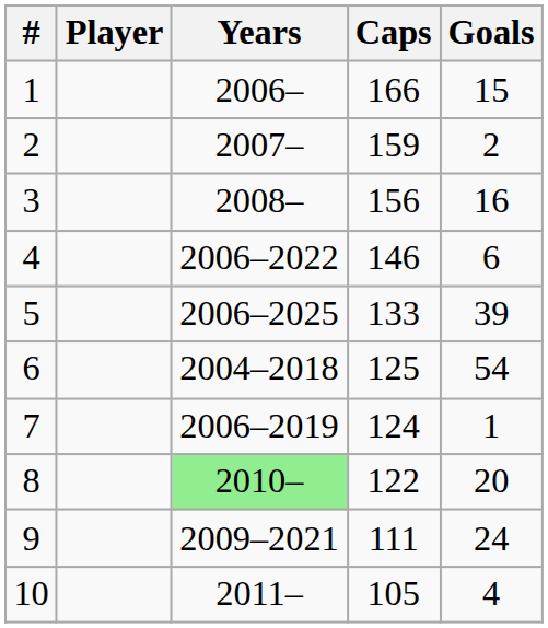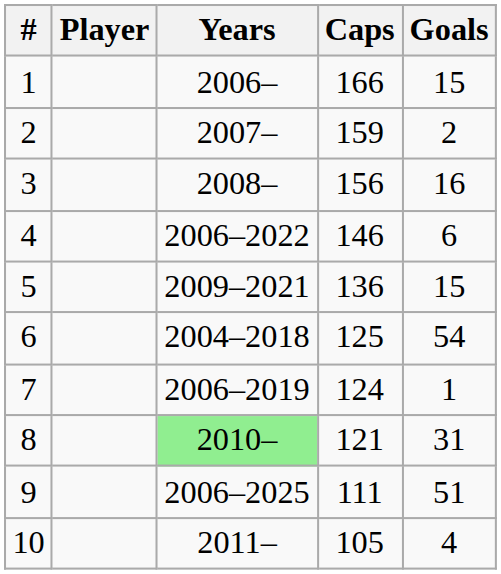 <table class="wikitable sortable" style="text-align: center;">
 <tr>
 <th>#</th>
 <th>Player</th>
 <th>Years</th>
 <th>Caps</th>
 <th>Goals</th>
 </tr>
 <tr>
 <td>1</td>
 <td align="left"><strong></strong></td>
 <td>2006–</td>
 <td>166</td>
 <td>15</td>
 </tr>
 <tr>
 <td>2</td>
 <td align="left"><strong></strong></td>
 <td>2007–</td>
 <td>159</td>
 <td>2</td>
 </tr>
 <tr>
 <td>3</td>
 <td align="left"><strong></strong></td>
 <td>2008–</td>
 <td>156</td>
 <td>16</td>
 </tr>
 <tr>
 <td>4</td>
 <td align="left"></td>
 <td>2006–2022</td>
 <td>146</td>
 <td>6</td>
 </tr>
 <tr>
 <td>5</td>
 <td align="left"></td>
-<td>2006–2025</td>
-<td>133</td>
-<td>39</td>
+<td>2009–2021</td>
+<td>136</td>
+<td>15</td>
 </tr>
 <tr>
 <td>6</td>
 <td align="left"></td>
 <td>2004–2018</td>
 <td>125</td>
 <td>54</td>
 </tr>
 <tr>
 <td>7</td>
 <td align="left"></td>
 <td>2006–2019</td>
 <td>124</td>
 <td>1</td>
 </tr>
 <tr>
 <td>8</td>
 <td align="left"><strong></strong></td>
 <td style="background: lightgreen;">2010–</td>
-<td>122</td>
-<td>20</td>
+<td>121</td>
+<td>31</td>
 </tr>
 <tr>
 <td>9</td>
 <td align="left"></td>
-<td>2009–2021</td>
+<td>2006–2025</td>
 <td>111</td>
-<td>24</td>
+<td>51</td>
 </tr>
 <tr>
 <td>10</td>
 <td align="left"><strong></strong></td>
 <td>2011–</td>
 <td>105</td>
 <td>4</td>
 </tr>
 </table>
